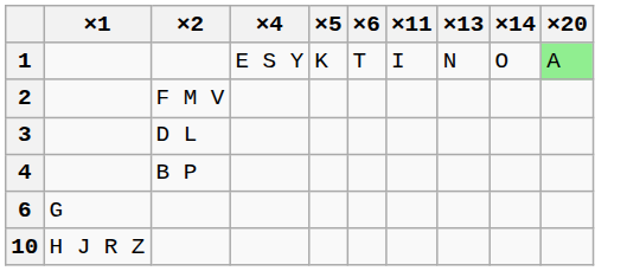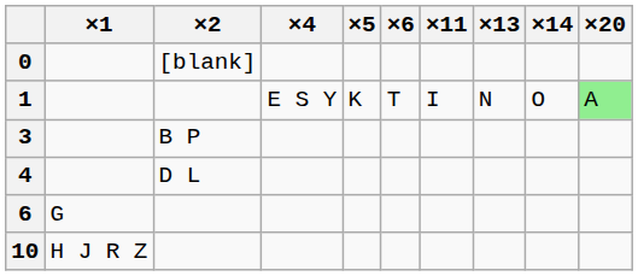 <table class="wikitable floatright">
 <tr>
 <th></th>
 <th>×1</th>
 <th>×2</th>
 <th>×4</th>
 <th>×5</th>
 <th>×6</th>
 <th>×11</th>
 <th>×13</th>
 <th>×14</th>
 <th>×20</th>
 </tr>
 <tr>
+<th>0</th>
+<td></td>
+<td>[blank]</td>
+<td></td>
+<td></td>
+<td></td>
+<td></td>
+<td></td>
+<td></td>
+<td></td>
+</tr>
+<tr>
 <th>1</th>
 <td></td>
 <td></td>
 <td>E S Y</td>
 <td>K</td>
 <td>T</td>
 <td>I</td>
 <td>N</td>
 <td>O</td>
 <td style="background: lightgreen;">A</td>
 </tr>
 <tr>
-<th>2</th>
-<td></td>
-<td>F M V</td>
-<td></td>
-<td></td>
-<td></td>
-<td></td>
-<td></td>
-<td></td>
-<td></td>
-</tr>
-<tr>
 <th>3</th>
 <td></td>
-<td>D L</td>
+<td>B P</td>
 <td></td>
 <td></td>
 <td></td>
 <td></td>
 <td></td>
 <td></td>
 <td></td>
 </tr>
 <tr>
 <th>4</th>
 <td></td>
-<td>B P</td>
+<td>D L</td>
 <td></td>
 <td></td>
 <td></td>
 <td></td>
 <td></td>
 <td></td>
 <td></td>
 </tr>
 <tr>
 <th>6</th>
 <td>G</td>
 <td></td>
 <td></td>
 <td></td>
 <td></td>
 <td></td>
 <td></td>
 <td></td>
 <td></td>
 </tr>
 <tr>
 <th>10</th>
 <td>H J R Z</td>
 <td></td>
 <td></td>
 <td></td>
 <td></td>
 <td></td>
 <td></td>
 <td></td>
 <td></td>
 </tr>
 </table>
